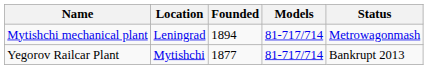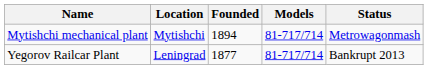 <table class="wikitable">
 <tr>
 <th>Name</th>
 <th>Location</th>
 <th>Founded</th>
 <th>Models</th>
 <th>Status</th>
 </tr>
 <tr>
 <td><a href='#'>Mytishchi mechanical plant</a></td>
-<td><a href='#'>Leningrad</a></td>
+<td><a href='#'>Mytishchi</a></td>
 <td>1894</td>
 <td><a href='#'>81-717/714</a></td>
 <td><a href='#'>Metrowagonmash</a></td>
 </tr>
 <tr>
 <td>Yegorov Railcar Plant</td>
-<td><a href='#'>Mytishchi</a></td>
+<td><a href='#'>Leningrad</a></td>
 <td>1877</td>
 <td><a href='#'>81-717/714</a></td>
 <td>Bankrupt 2013</td>
 </tr>
 </table>
